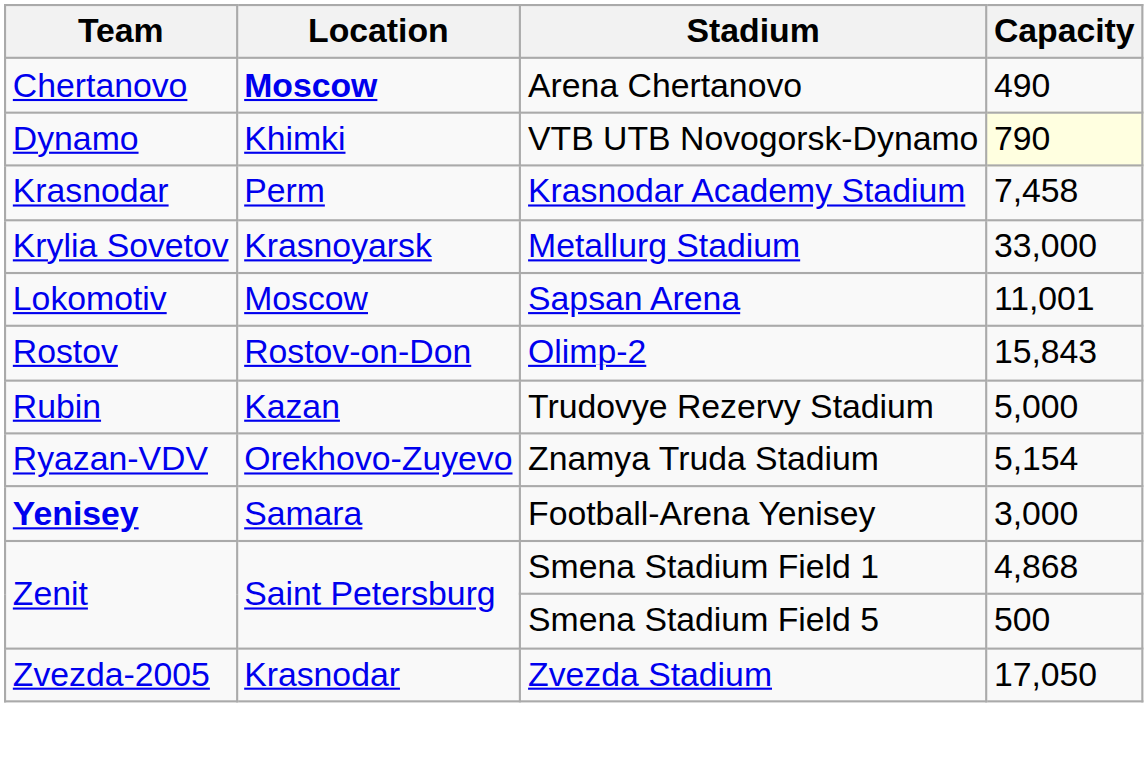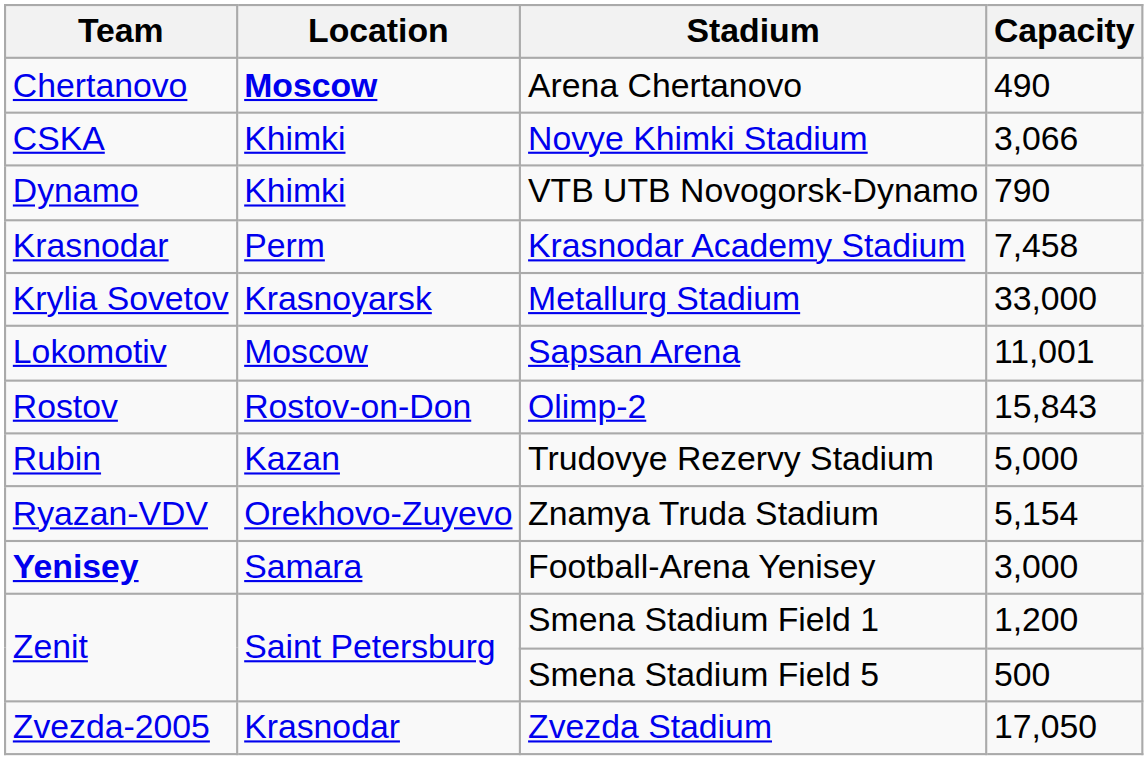 <table class="wikitable sortable">
 <tr>
 <th>Team</th>
 <th>Location</th>
 <th>Stadium</th>
 <th>Capacity</th>
 </tr>
 <tr>
 <td><a href='#'>Chertanovo</a></td>
 <td><strong><a href='#'>Moscow</a></strong></td>
 <td>Arena Chertanovo</td>
 <td>490</td>
 </tr>
 <tr>
+<td><a href='#'>CSKA</a></td>
+<td><a href='#'>Khimki</a></td>
+<td><a href='#'>Novye Khimki Stadium</a></td>
+<td>3,066</td>
+</tr>
+<tr>
 <td><a href='#'>Dynamo</a></td>
 <td><a href='#'>Khimki</a></td>
 <td>VTB UTB Novogorsk-Dynamo</td>
-<td style="background: lightyellow;">790</td>
+<td>790</td>
 </tr>
 <tr>
 <td><a href='#'>Krasnodar</a></td>
 <td><a href='#'>Perm</a></td>
 <td><a href='#'>Krasnodar Academy Stadium</a></td>
 <td>7,458</td>
 </tr>
 <tr>
 <td><a href='#'>Krylia Sovetov</a></td>
 <td><a href='#'>Krasnoyarsk</a></td>
 <td><a href='#'>Metallurg Stadium</a></td>
 <td>33,000</td>
 </tr>
 <tr>
 <td><a href='#'>Lokomotiv</a></td>
 <td><a href='#'>Moscow</a></td>
 <td><a href='#'>Sapsan Arena</a></td>
 <td>11,001</td>
 </tr>
 <tr>
 <td><a href='#'>Rostov</a></td>
 <td><a href='#'>Rostov-on-Don</a></td>
 <td><a href='#'>Olimp-2</a></td>
 <td>15,843</td>
 </tr>
 <tr>
 <td><a href='#'>Rubin</a></td>
 <td><a href='#'>Kazan</a></td>
 <td>Trudovye Rezervy Stadium</td>
 <td>5,000</td>
 </tr>
 <tr>
 <td><a href='#'>Ryazan-VDV</a></td>
 <td><a href='#'>Orekhovo-Zuyevo</a></td>
 <td>Znamya Truda Stadium</td>
 <td>5,154</td>
 </tr>
 <tr>
 <td><strong><a href='#'>Yenisey</a></strong></td>
 <td><a href='#'>Samara</a></td>
 <td>Football-Arena Yenisey</td>
 <td>3,000</td>
 </tr>
 <tr>
 <td rowspan=2><a href='#'>Zenit</a></td>
 <td rowspan=2><a href='#'>Saint Petersburg</a></td>
 <td>Smena Stadium Field 1</td>
-<td>4,868</td>
+<td>1,200</td>
 </tr>
 <tr>
 <td>Smena Stadium Field 5</td>
 <td>500</td>
 </tr>
 <tr>
 <td><a href='#'>Zvezda-2005</a></td>
 <td><a href='#'>Krasnodar</a></td>
 <td><a href='#'>Zvezda Stadium</a></td>
 <td>17,050</td>
 </tr>
 </table>
